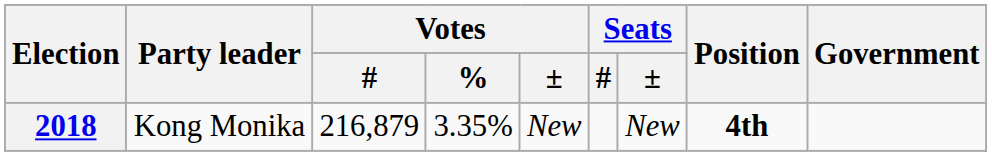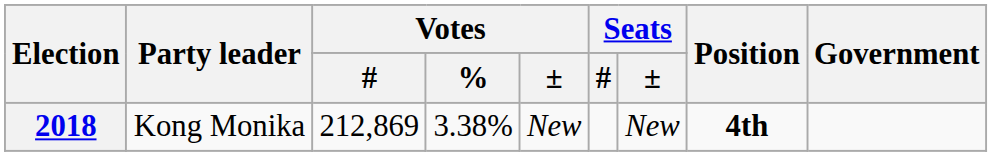 <table class=wikitable style=text-align:center>
 <tr>
 <th rowspan="2">Election</th>
 <th rowspan="2">Party leader</th>
 <th colspan="3">Votes</th>
 <th colspan="2"><a href='#'>Seats</a></th>
 <th rowspan="2">Position</th>
 <th rowspan="2">Government</th>
 </tr>
 <tr>
 <th>#</th>
 <th>%</th>
 <th>±</th>
 <th>#</th>
 <th>±</th>
 </tr>
 <tr>
 <th><a href='#'>2018</a></th>
 <td>Kong Monika</td>
-<td>216,879</td>
-<td>3.35%</td>
+<td>212,869</td>
+<td>3.38%</td>
 <td><em>New</em></td>
 <td></td>
 <td><em>New</em></td>
 <td><strong> 4th</strong></td>
 <td></td>
 </tr>
 </table>
